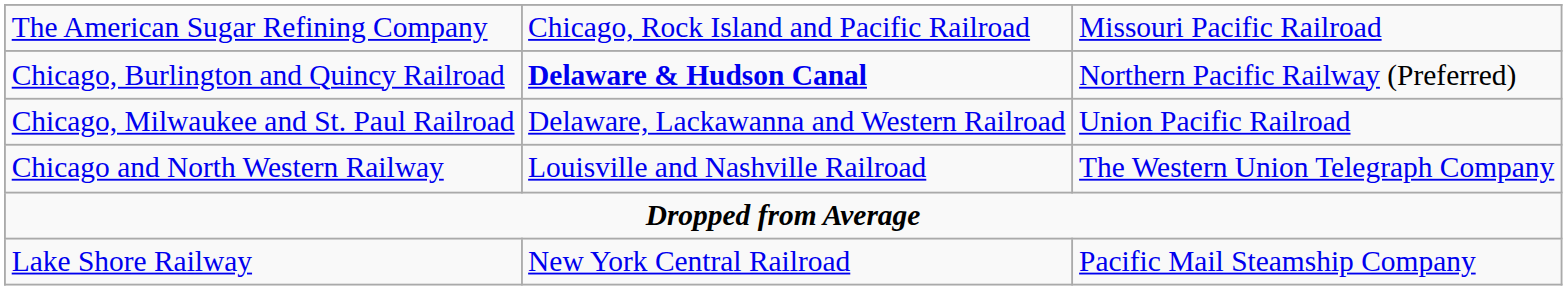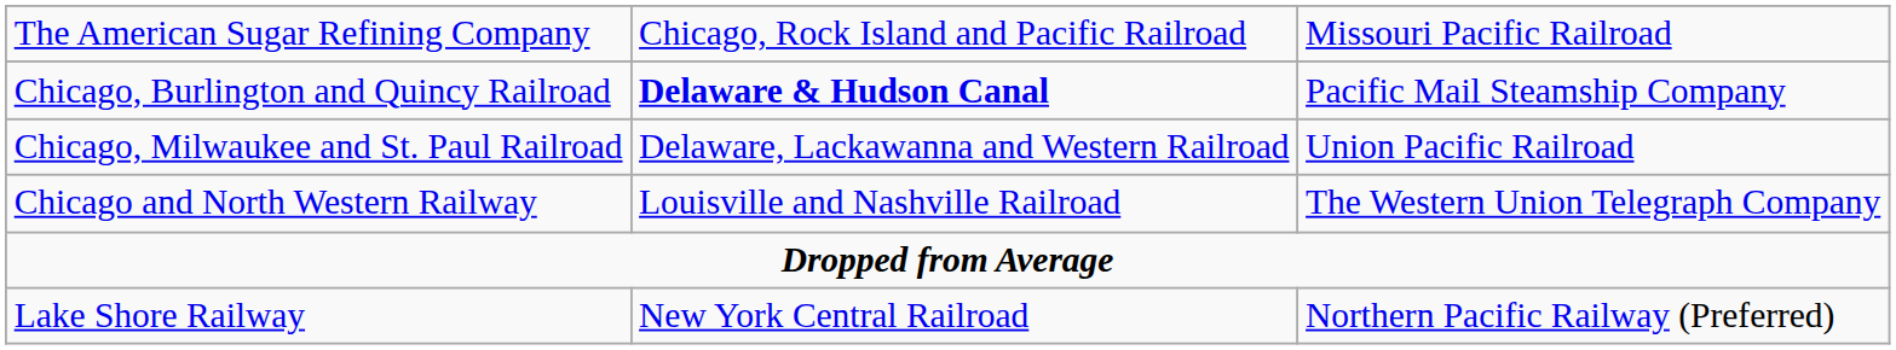 <table class="wikitable" border="1">
 <tr>
 <td><a href='#'>The American Sugar Refining Company</a></td>
 <td><a href='#'>Chicago, Rock Island and Pacific Railroad</a></td>
 <td><a href='#'>Missouri Pacific Railroad</a></td>
 </tr>
 <tr>
 <td><a href='#'>Chicago, Burlington and Quincy Railroad</a></td>
 <td><strong><a href='#'>Delaware & Hudson Canal</a></strong></td>
-<td><a href='#'>Northern Pacific Railway</a> (Preferred)</td>
+<td><a href='#'>Pacific Mail Steamship Company</a></td>
 </tr>
 <tr>
 <td><a href='#'>Chicago, Milwaukee and St. Paul Railroad</a></td>
 <td><a href='#'>Delaware, Lackawanna and Western Railroad</a></td>
 <td><a href='#'>Union Pacific Railroad</a></td>
 </tr>
 <tr>
 <td><a href='#'>Chicago and North Western Railway</a></td>
 <td><a href='#'>Louisville and Nashville Railroad</a></td>
 <td><a href='#'>The Western Union Telegraph Company</a></td>
 </tr>
 <tr>
 <td colspan="3" align="center"><strong><em>Dropped from Average</em></strong></td>
 </tr>
 <tr>
 <td><a href='#'>Lake Shore Railway</a></td>
 <td><a href='#'>New York Central Railroad</a></td>
-<td><a href='#'>Pacific Mail Steamship Company</a></td>
+<td><a href='#'>Northern Pacific Railway</a> (Preferred)</td>
 </tr>
 </table>
